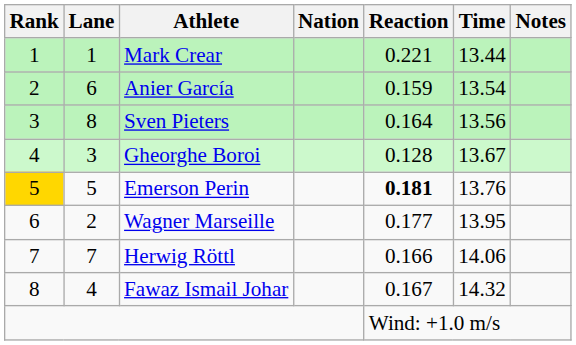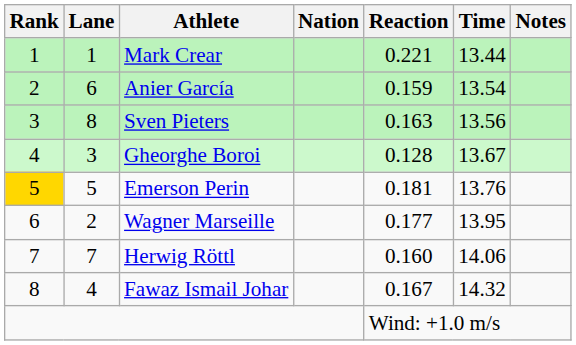 <table class="wikitable sortable" style="text-align:center">
 <tr>
 <th>Rank</th>
 <th>Lane</th>
 <th>Athlete</th>
 <th>Nation</th>
 <th>Reaction</th>
 <th>Time</th>
 <th>Notes</th>
 </tr>
 <tr bgcolor=bbf3bb>
 <td>1</td>
 <td>1</td>
 <td align="left"><a href='#'>Mark Crear</a></td>
 <td align=left></td>
 <td>0.221</td>
 <td>13.44</td>
 <td></td>
 </tr>
 <tr bgcolor=bbf3bb>
 <td>2</td>
 <td>6</td>
 <td align="left"><a href='#'>Anier García</a></td>
 <td align=left></td>
 <td>0.159</td>
 <td>13.54</td>
 <td></td>
 </tr>
 <tr bgcolor=bbf3bb>
 <td>3</td>
 <td>8</td>
 <td align="left"><a href='#'>Sven Pieters</a></td>
 <td align=left></td>
-<td>0.164</td>
+<td>0.163</td>
 <td>13.56</td>
 <td></td>
 </tr>
 <tr bgcolor=ccf9cc>
 <td>4</td>
 <td>3</td>
 <td align="left"><a href='#'>Gheorghe Boroi</a></td>
 <td align=left></td>
 <td>0.128</td>
 <td>13.67</td>
 <td></td>
 </tr>
 <tr>
 <td style="background: gold;">5</td>
 <td>5</td>
 <td align="left"><a href='#'>Emerson Perin</a></td>
 <td align=left></td>
-<td><strong>0.181</strong></td>
+<td>0.181</td>
 <td>13.76</td>
 <td></td>
 </tr>
 <tr>
 <td>6</td>
 <td>2</td>
 <td align="left"><a href='#'>Wagner Marseille</a></td>
 <td align=left></td>
 <td>0.177</td>
 <td>13.95</td>
 <td></td>
 </tr>
 <tr>
 <td>7</td>
 <td>7</td>
 <td align="left"><a href='#'>Herwig Röttl</a></td>
 <td align=left></td>
-<td>0.166</td>
+<td>0.160</td>
 <td>14.06</td>
 <td></td>
 </tr>
 <tr>
 <td>8</td>
 <td>4</td>
 <td align="left"><a href='#'>Fawaz Ismail Johar</a></td>
 <td align=left></td>
 <td>0.167</td>
 <td>14.32</td>
 <td></td>
 </tr>
 <tr class="sortbottom">
 <td colspan=4></td>
 <td colspan="3" style="text-align:left;">Wind: +1.0 m/s</td>
 </tr>
 </table>
